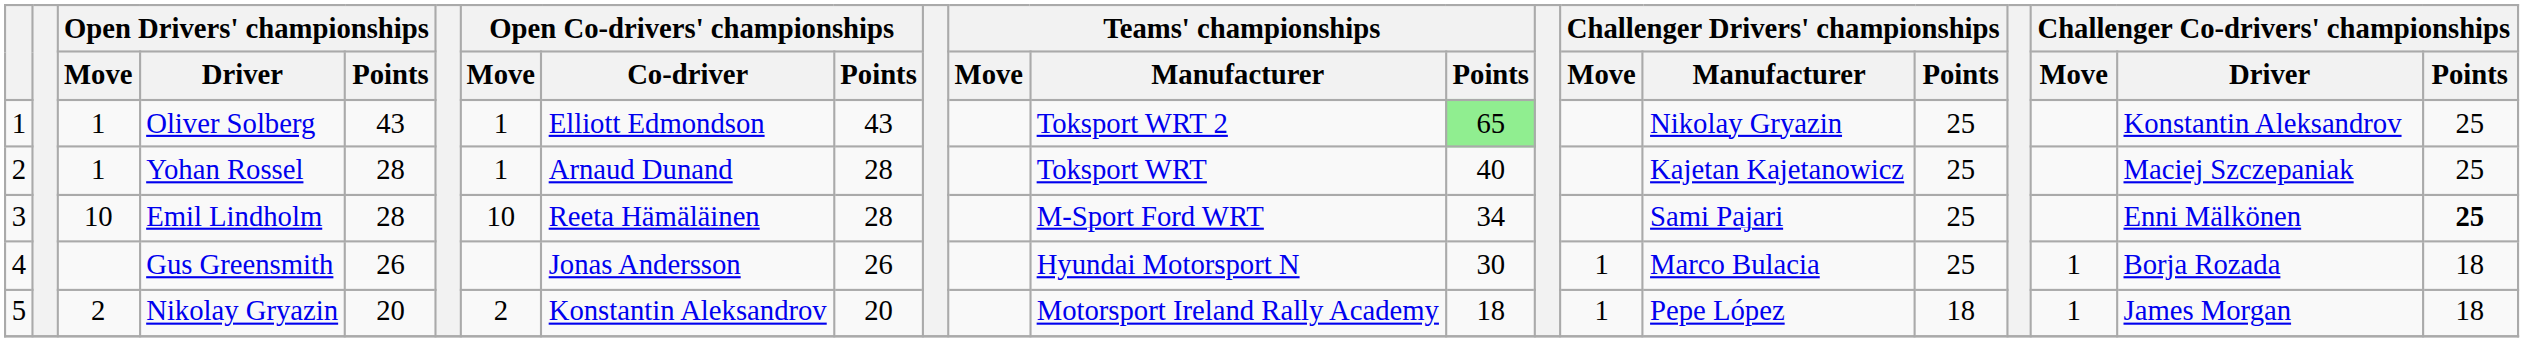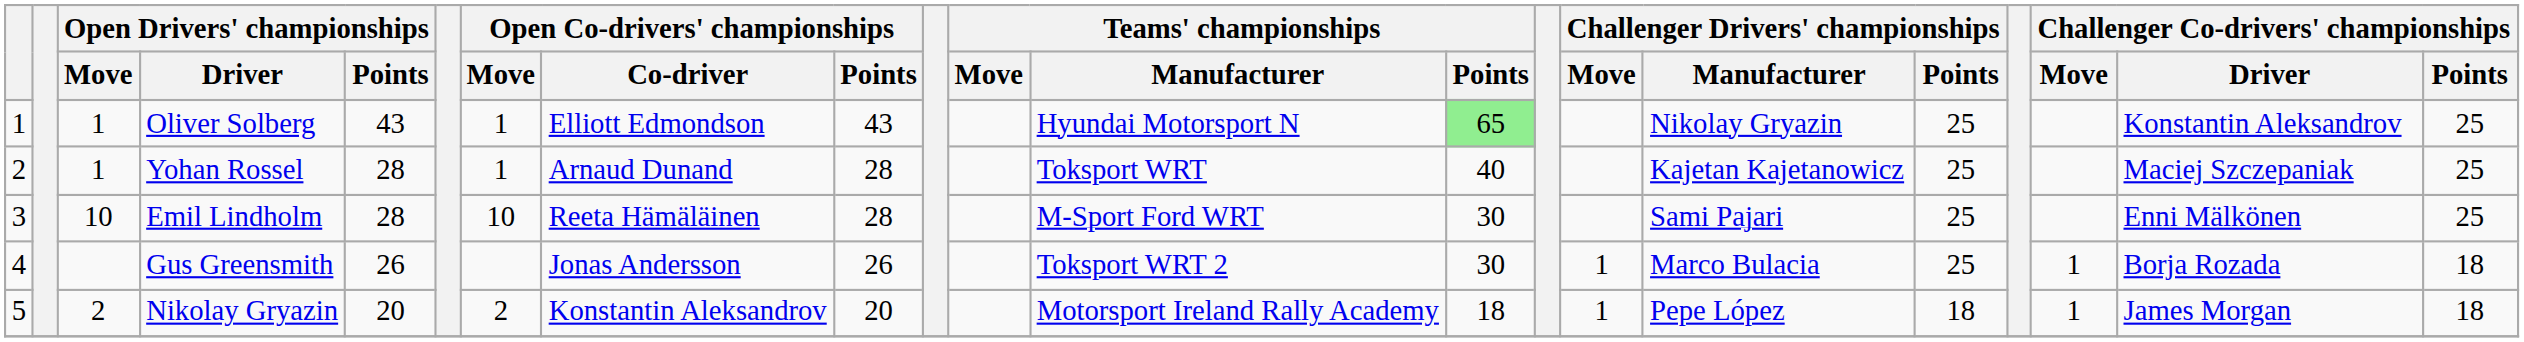 <table class="wikitable" style="font-size:85%;">
 <tr>
 <th rowspan="2"></th>
 <th rowspan="7" style="width:5px;"></th>
 <th colspan="3" nowrap>Open Drivers' championships</th>
 <th rowspan="7" style="width:5px;"></th>
 <th colspan="3" nowrap>Open Co-drivers' championships</th>
 <th rowspan="7" style="width:5px;"></th>
 <th colspan="3" nowrap>Teams' championships</th>
 <th rowspan="7" style="width:5px;"></th>
 <th colspan="3" nowrap>Challenger Drivers' championships</th>
 <th rowspan="7" style="width:5px;"></th>
 <th colspan="3" nowrap>Challenger Co-drivers' championships</th>
 </tr>
 <tr>
 <th>Move</th>
 <th>Driver</th>
 <th>Points</th>
 <th>Move</th>
 <th>Co-driver</th>
 <th>Points</th>
 <th>Move</th>
 <th>Manufacturer</th>
 <th>Points</th>
 <th>Move</th>
 <th>Manufacturer</th>
 <th>Points</th>
 <th>Move</th>
 <th>Driver</th>
 <th>Points</th>
 </tr>
 <tr>
 <td align="center">1</td>
 <td align="center"> 1</td>
 <td><a href='#'>Oliver Solberg</a></td>
 <td align="center">43</td>
 <td align="center"> 1</td>
 <td><a href='#'>Elliott Edmondson</a></td>
 <td align="center">43</td>
 <td align="center"></td>
-<td><a href='#'>Toksport WRT 2</a></td>
+<td><a href='#'>Hyundai Motorsport N</a></td>
 <td align="center" style="background: lightgreen;">65</td>
 <td align="center"></td>
 <td><a href='#'>Nikolay Gryazin</a></td>
 <td align="center">25</td>
 <td align="center"></td>
 <td><a href='#'>Konstantin Aleksandrov</a></td>
 <td align="center">25</td>
 </tr>
 <tr>
 <td align="center">2</td>
 <td align="center"> 1</td>
 <td><a href='#'>Yohan Rossel</a></td>
 <td align="center">28</td>
 <td align="center"> 1</td>
 <td><a href='#'>Arnaud Dunand</a></td>
 <td align="center">28</td>
 <td align="center"></td>
 <td><a href='#'>Toksport WRT</a></td>
 <td align="center">40</td>
 <td align="center"></td>
 <td><a href='#'>Kajetan Kajetanowicz</a></td>
 <td align="center">25</td>
 <td align="center"></td>
 <td><a href='#'>Maciej Szczepaniak</a></td>
 <td align="center">25</td>
 </tr>
 <tr>
 <td align="center">3</td>
 <td align="center"> 10</td>
 <td><a href='#'>Emil Lindholm</a></td>
 <td align="center">28</td>
 <td align="center"> 10</td>
 <td><a href='#'>Reeta Hämäläinen</a></td>
 <td align="center">28</td>
 <td align="center"></td>
 <td><a href='#'>M-Sport Ford WRT</a></td>
-<td align="center">34</td>
+<td align="center">30</td>
 <td align="center"></td>
 <td><a href='#'>Sami Pajari</a></td>
 <td align="center">25</td>
 <td align="center"></td>
 <td><a href='#'>Enni Mälkönen</a></td>
-<td align="center"><strong>25</strong></td>
+<td align="center">25</td>
 </tr>
 <tr>
 <td align="center">4</td>
 <td align="center"></td>
 <td><a href='#'>Gus Greensmith</a></td>
 <td align="center">26</td>
 <td align="center"></td>
 <td><a href='#'>Jonas Andersson</a></td>
 <td align="center">26</td>
 <td align="center"></td>
-<td><a href='#'>Hyundai Motorsport N</a></td>
+<td><a href='#'>Toksport WRT 2</a></td>
 <td align="center">30</td>
 <td align="center"> 1</td>
 <td><a href='#'>Marco Bulacia</a></td>
 <td align="center">25</td>
 <td align="center"> 1</td>
 <td><a href='#'>Borja Rozada</a></td>
 <td align="center">18</td>
 </tr>
 <tr>
 <td align="center">5</td>
 <td align="center"> 2</td>
 <td><a href='#'>Nikolay Gryazin</a></td>
 <td align="center">20</td>
 <td align="center"> 2</td>
 <td><a href='#'>Konstantin Aleksandrov</a></td>
 <td align="center">20</td>
 <td align="center"></td>
 <td><a href='#'>Motorsport Ireland Rally Academy</a></td>
 <td align="center">18</td>
 <td align="center"> 1</td>
 <td><a href='#'>Pepe López</a></td>
 <td align="center">18</td>
 <td align="center"> 1</td>
 <td><a href='#'>James Morgan</a></td>
 <td align="center">18</td>
 </tr>
 <tr>
 </tr>
 </table>
